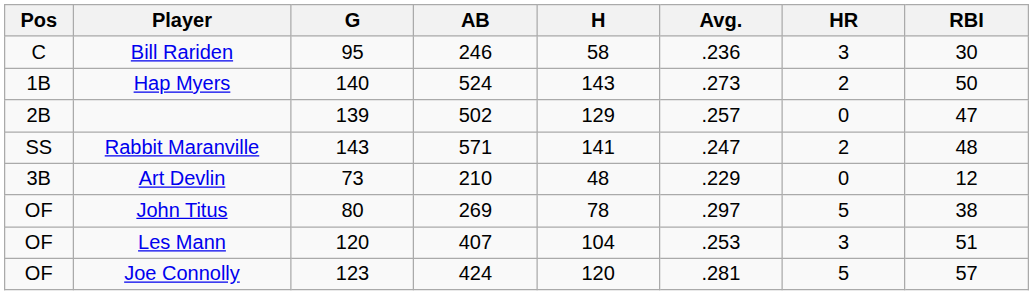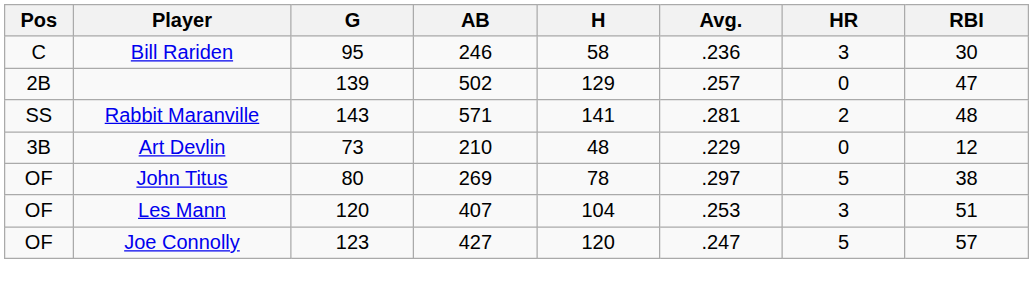 <table class="wikitable sortable">
 <tr>
 <th bgcolor="#DDDDFF" width="5%">Pos</th>
 <th bgcolor="#DDDDFF" width="16%">Player</th>
 <th bgcolor="#DDDDFF" width="9%">G</th>
 <th bgcolor="#DDDDFF" width="9%">AB</th>
 <th bgcolor="#DDDDFF" width="9%">H</th>
 <th bgcolor="#DDDDFF" width="9%">Avg.</th>
 <th bgcolor="#DDDDFF" width="9%">HR</th>
 <th bgcolor="#DDDDFF" width="9%">RBI</th>
 </tr>
 <tr align="center">
 <td>C</td>
 <td><a href='#'>Bill Rariden</a></td>
 <td>95</td>
 <td>246</td>
 <td>58</td>
 <td>.236</td>
 <td>3</td>
 <td>30</td>
 </tr>
 <tr align=center>
-<td>1B</td>
-<td><a href='#'>Hap Myers</a></td>
-<td>140</td>
-<td>524</td>
-<td>143</td>
-<td>.273</td>
-<td>2</td>
-<td>50</td>
-</tr>
-<tr align=center>
 <td>2B</td>
 <td></td>
 <td>139</td>
 <td>502</td>
 <td>129</td>
 <td>.257</td>
 <td>0</td>
 <td>47</td>
 </tr>
 <tr align="center">
 <td>SS</td>
 <td><a href='#'>Rabbit Maranville</a></td>
 <td>143</td>
 <td>571</td>
 <td>141</td>
-<td>.247</td>
+<td>.281</td>
 <td>2</td>
 <td>48</td>
 </tr>
 <tr align=center>
 <td>3B</td>
 <td><a href='#'>Art Devlin</a></td>
 <td>73</td>
 <td>210</td>
 <td>48</td>
 <td>.229</td>
 <td>0</td>
 <td>12</td>
 </tr>
 <tr align=center>
 <td>OF</td>
 <td><a href='#'>John Titus</a></td>
 <td>80</td>
 <td>269</td>
 <td>78</td>
 <td>.297</td>
 <td>5</td>
 <td>38</td>
 </tr>
 <tr align=center>
 <td>OF</td>
 <td><a href='#'>Les Mann</a></td>
 <td>120</td>
 <td>407</td>
 <td>104</td>
 <td>.253</td>
 <td>3</td>
 <td>51</td>
 </tr>
 <tr align=center>
 <td>OF</td>
 <td><a href='#'>Joe Connolly</a></td>
 <td>123</td>
-<td>424</td>
+<td>427</td>
 <td>120</td>
-<td>.281</td>
+<td>.247</td>
 <td>5</td>
 <td>57</td>
 </tr>
 </table>
